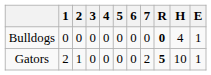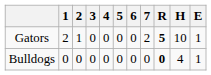 <table align = right border="2" cellpadding="4" cellspacing="0" style="margin: 1em 1em 1em 1em; background: #F9F9F9; border: 1px #aaa solid; border-collapse: collapse;">
 <tr align=center style="background: #F2F2F2;">
 <th></th>
 <th>1</th>
 <th>2</th>
 <th>3</th>
 <th>4</th>
 <th>5</th>
 <th>6</th>
 <th>7</th>
 <th>R</th>
 <th>H</th>
 <th>E</th>
 </tr>
 <tr align=center>
+<td>Gators</td>
+<td>2</td>
+<td>1</td>
+<td>0</td>
+<td>0</td>
+<td>0</td>
+<td>0</td>
+<td>2</td>
+<td><strong>5</strong></td>
+<td>10</td>
+<td>1</td>
+</tr>
+<tr align=center>
 <td>Bulldogs</td>
 <td>0</td>
 <td>0</td>
 <td>0</td>
 <td>0</td>
 <td>0</td>
 <td>0</td>
 <td>0</td>
 <td><strong>0</strong></td>
 <td>4</td>
 <td>1</td>
 </tr>
-<tr align=center>
-<td>Gators</td>
-<td>2</td>
-<td>1</td>
-<td>0</td>
-<td>0</td>
-<td>0</td>
-<td>0</td>
-<td>2</td>
-<td><strong>5</strong></td>
-<td>10</td>
-<td>1</td>
-</tr>
 </table>
